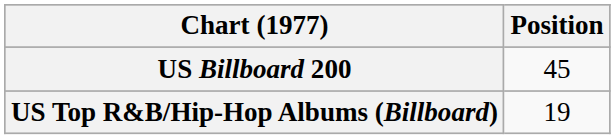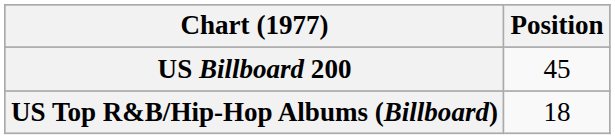 <table class="wikitable sortable plainrowheaders" style="text-align:center">
 <tr>
 <th scope="col">Chart (1977)</th>
 <th scope="col">Position</th>
 </tr>
 <tr>
 <th scope="row">US <em>Billboard</em> 200</th>
 <td>45</td>
 </tr>
 <tr>
 <th scope="row">US Top R&B/Hip-Hop Albums (<em>Billboard</em>)</th>
-<td>19</td>
+<td>18</td>
 </tr>
 </table>
